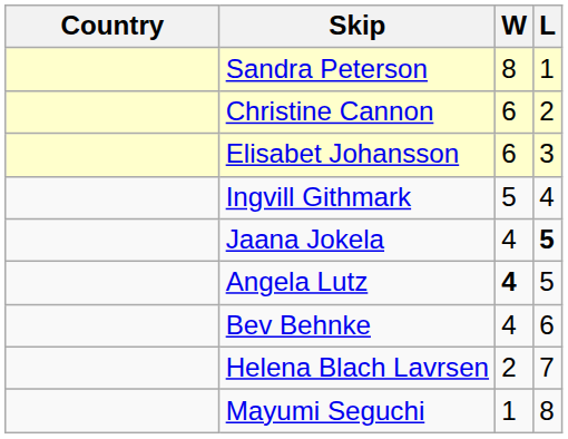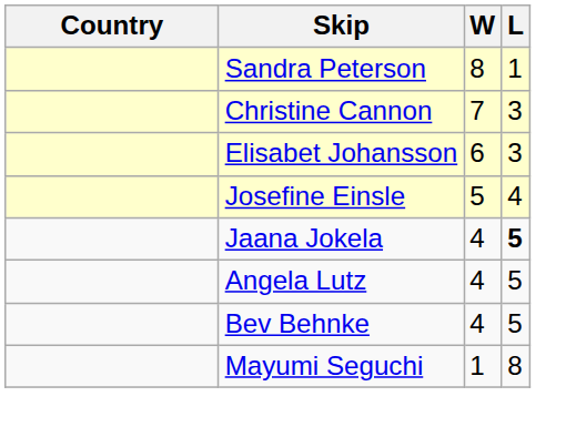 <table class="wikitable">
 <tr>
 <th bgcolor="#efefef" width="120">Country</th>
 <th bgcolor="#efefef">Skip</th>
 <th bgcolor="#efefef">W</th>
 <th bgcolor="#efefef">L</th>
 </tr>
 <tr bgcolor="#ffffcc">
 <td></td>
 <td><a href='#'>Sandra Peterson</a></td>
 <td>8</td>
 <td>1</td>
 </tr>
 <tr bgcolor="#ffffcc">
 <td></td>
 <td><a href='#'>Christine Cannon</a></td>
-<td>6</td>
-<td>2</td>
+<td>7</td>
+<td>3</td>
 </tr>
 <tr bgcolor="#ffffcc">
 <td></td>
 <td><a href='#'>Elisabet Johansson</a></td>
 <td>6</td>
 <td>3</td>
 </tr>
-<tr>
+<tr bgcolor="#ffffcc">
 <td></td>
-<td><a href='#'>Ingvill Githmark</a></td>
+<td><a href='#'>Josefine Einsle</a></td>
 <td>5</td>
 <td>4</td>
 </tr>
 <tr>
 <td></td>
 <td><a href='#'>Jaana Jokela</a></td>
 <td>4</td>
 <td><strong>5</strong></td>
 </tr>
 <tr>
 <td></td>
 <td><a href='#'>Angela Lutz</a></td>
-<td><strong>4</strong></td>
+<td>4</td>
 <td>5</td>
 </tr>
 <tr>
 <td></td>
 <td><a href='#'>Bev Behnke</a></td>
 <td>4</td>
-<td>6</td>
-</tr>
-<tr>
-<td></td>
-<td><a href='#'>Helena Blach Lavrsen</a></td>
-<td>2</td>
-<td>7</td>
+<td>5</td>
 </tr>
 <tr>
 <td></td>
 <td><a href='#'>Mayumi Seguchi</a></td>
 <td>1</td>
 <td>8</td>
 </tr>
 </table>
